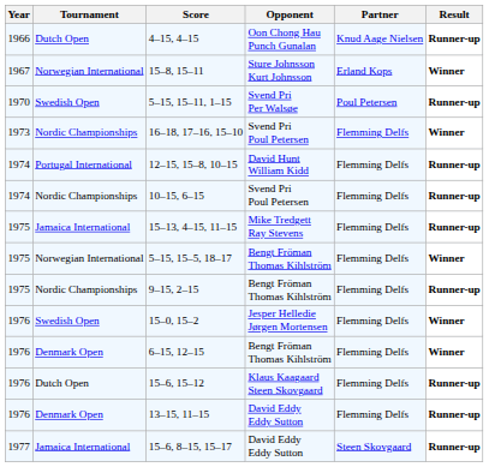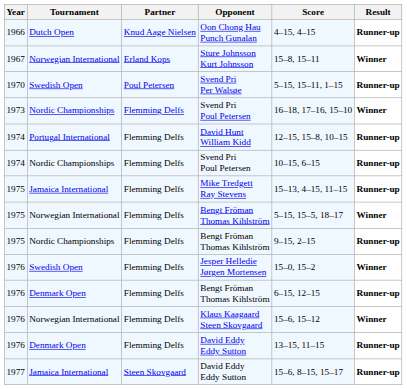 <table class="sortable wikitable" style="font-size: 90%;">
 <tr>
 <th>Year</th>
 <th>Tournament</th>
+<th>Partner</th>
+<th>Opponent</th>
 <th>Score</th>
-<th>Opponent</th>
-<th>Partner</th>
 <th>Result</th>
 </tr>
 <tr style="background:#f0f8ff;">
 <td align="center">1966</td>
 <td align="left"><a href='#'>Dutch Open</a></td>
+<td align="left"> <a href='#'>Knud Aage Nielsen</a></td>
+<td align="left"> <a href='#'>Oon Chong Hau</a> <br>  <a href='#'>Punch Gunalan</a></td>
 <td align="left">4–15, 4–15</td>
-<td align="left"> <a href='#'>Oon Chong Hau</a> <br>  <a href='#'>Punch Gunalan</a></td>
-<td align="left"> <a href='#'>Knud Aage Nielsen</a></td>
 <td style="text-align:left; background:white"> <strong>Runner-up</strong></td>
 </tr>
 <tr style="background:#f0f8ff;">
 <td align="center">1967</td>
 <td align="left"><a href='#'>Norwegian International</a></td>
+<td align="left"> <a href='#'>Erland Kops</a></td>
+<td align="left"> <a href='#'>Sture Johnsson</a> <br>  <a href='#'>Kurt Johnsson</a></td>
 <td align="left">15–8, 15–11</td>
-<td align="left"> <a href='#'>Sture Johnsson</a> <br>  <a href='#'>Kurt Johnsson</a></td>
-<td align="left"> <a href='#'>Erland Kops</a></td>
 <td style="text-align:left; background: white"> <strong>Winner</strong></td>
 </tr>
 <tr style="background:#f0f8ff;">
 <td align="center">1970</td>
 <td align="left"><a href='#'>Swedish Open</a></td>
+<td align="left"> <a href='#'>Poul Petersen</a></td>
+<td align="left"> <a href='#'>Svend Pri</a> <br>  <a href='#'>Per Walsøe</a></td>
 <td align="left">5–15, 15–11, 1–15</td>
-<td align="left"> <a href='#'>Svend Pri</a> <br>  <a href='#'>Per Walsøe</a></td>
-<td align="left"> <a href='#'>Poul Petersen</a></td>
 <td style="text-align:left; background:white"> <strong>Runner-up</strong></td>
 </tr>
 <tr style="background:#f0f8ff;">
 <td align="center">1973</td>
 <td align="left"><a href='#'>Nordic Championships</a></td>
+<td align="left"> <a href='#'>Flemming Delfs</a></td>
+<td align="left"> Svend Pri <br>  <a href='#'>Poul Petersen</a></td>
 <td align="left">16–18, 17–16, 15–10</td>
-<td align="left"> Svend Pri <br>  <a href='#'>Poul Petersen</a></td>
-<td align="left"> <a href='#'>Flemming Delfs</a></td>
 <td style="text-align:left; background:white"> <strong>Winner</strong></td>
 </tr>
 <tr style="background:#f0f8ff;">
 <td align="center">1974</td>
 <td align="left"><a href='#'>Portugal International</a></td>
+<td align="left"> Flemming Delfs</td>
+<td align="left"> <a href='#'>David Hunt</a> <br>  <a href='#'>William Kidd</a></td>
 <td align="left">12–15, 15–8, 10–15</td>
-<td align="left"> <a href='#'>David Hunt</a> <br>  <a href='#'>William Kidd</a></td>
-<td align="left"> Flemming Delfs</td>
 <td style="text-align:left; background:white"> <strong>Runner-up</strong></td>
 </tr>
 <tr style="background:#f0f8ff;">
 <td align="center">1974</td>
 <td align="left">Nordic Championships</td>
+<td align="left"> Flemming Delfs</td>
+<td align="left"> Svend Pri <br>  Poul Petersen</td>
 <td align="left">10–15, 6–15</td>
-<td align="left"> Svend Pri <br>  Poul Petersen</td>
-<td align="left"> Flemming Delfs</td>
 <td style="text-align:left; background:white"> <strong>Runner-up</strong></td>
 </tr>
 <tr style="background:#f0f8ff;">
 <td align="center">1975</td>
 <td align="left"><a href='#'>Jamaica International</a></td>
+<td align="left"> Flemming Delfs</td>
+<td align="left"> <a href='#'>Mike Tredgett</a><br>  <a href='#'>Ray Stevens</a></td>
 <td align="left">15–13, 4–15, 11–15</td>
-<td align="left"> <a href='#'>Mike Tredgett</a><br>  <a href='#'>Ray Stevens</a></td>
-<td align="left"> Flemming Delfs</td>
 <td style="text-align:left; background:white"> <strong>Runner-up</strong></td>
 </tr>
 <tr style="background:#f0f8ff;">
 <td align="center">1975</td>
 <td align="left">Norwegian International</td>
+<td align="left"> Flemming Delfs</td>
+<td align="left"> <a href='#'>Bengt Fröman</a><br> <a href='#'>Thomas Kihlström</a></td>
 <td align="left">5–15, 15–5, 18–17</td>
-<td align="left"> <a href='#'>Bengt Fröman</a><br> <a href='#'>Thomas Kihlström</a></td>
-<td align="left"> Flemming Delfs</td>
 <td style="text-align:left; background:white"> <strong>Winner</strong></td>
 </tr>
 <tr style="background:#f0f8ff;">
 <td align="center">1975</td>
 <td align="left">Nordic Championships</td>
+<td align="left"> Flemming Delfs</td>
+<td align="left"> Bengt Fröman<br> Thomas Kihlström</td>
 <td align="left">9–15, 2–15</td>
-<td align="left"> Bengt Fröman<br> Thomas Kihlström</td>
-<td align="left"> Flemming Delfs</td>
 <td style="text-align:left; background:white"> <strong>Runner-up</strong></td>
 </tr>
 <tr style="background:#f0f8ff;">
 <td align="center">1976</td>
 <td align="left"><a href='#'>Swedish Open</a></td>
+<td align="left"> Flemming Delfs</td>
+<td align="left"> <a href='#'>Jesper Helledie</a><br> <a href='#'>Jørgen Mortensen</a></td>
 <td align="left">15–0, 15–2</td>
-<td align="left"> <a href='#'>Jesper Helledie</a><br> <a href='#'>Jørgen Mortensen</a></td>
-<td align="left"> Flemming Delfs</td>
 <td style="text-align:left; background:white"> <strong>Winner</strong></td>
 </tr>
 <tr style="background:#f0f8ff;">
 <td align="center">1976</td>
 <td align="left"><a href='#'>Denmark Open</a></td>
+<td align="left"> Flemming Delfs</td>
+<td align="left"> Bengt Fröman<br> Thomas Kihlström</td>
 <td align="left">6–15, 12–15</td>
-<td align="left"> Bengt Fröman<br> Thomas Kihlström</td>
+<td style="text-align:left; background:white"> <strong>Runner-up</strong></td>
+</tr>
+<tr style="background:#f0f8ff;">
+<td align="center">1976</td>
+<td align="left">Norwegian International</td>
 <td align="left"> Flemming Delfs</td>
+<td align="left"> <a href='#'>Klaus Kaagaard</a><br> <a href='#'>Steen Skovgaard</a></td>
+<td align="left">15–6, 15–12</td>
 <td style="text-align:left; background:white"> <strong>Winner</strong></td>
 </tr>
 <tr style="background:#f0f8ff;">
 <td align="center">1976</td>
-<td align="left">Dutch Open</td>
-<td align="left">15–6, 15–12</td>
-<td align="left"> <a href='#'>Klaus Kaagaard</a><br> <a href='#'>Steen Skovgaard</a></td>
+<td align="left"><a href='#'>Denmark Open</a></td>
 <td align="left"> Flemming Delfs</td>
-<td style="text-align:left; background:white"> <strong>Runner-up</strong></td>
-</tr>
-<tr style="background:#f0f8ff;">
-<td align="center">1976</td>
-<td align="left"><a href='#'>Denmark Open</a></td>
+<td align="left"> <a href='#'>David Eddy</a><br>  <a href='#'>Eddy Sutton</a></td>
 <td align="left">13–15, 11–15</td>
-<td align="left"> <a href='#'>David Eddy</a><br>  <a href='#'>Eddy Sutton</a></td>
-<td align="left"> Flemming Delfs</td>
 <td style="text-align:left; background:white"> <strong>Runner-up</strong></td>
 </tr>
 <tr style="background:#f0f8ff;">
 <td align="center">1977</td>
 <td align="left"><a href='#'>Jamaica International</a></td>
+<td align="left"> <a href='#'>Steen Skovgaard</a></td>
+<td align="left"> David Eddy<br> Eddy Sutton</td>
 <td align="left">15–6, 8–15, 15–17</td>
-<td align="left"> David Eddy<br> Eddy Sutton</td>
-<td align="left"> <a href='#'>Steen Skovgaard</a></td>
 <td style="text-align:left; background:white"> <strong>Runner-up</strong></td>
 </tr>
 </table>
